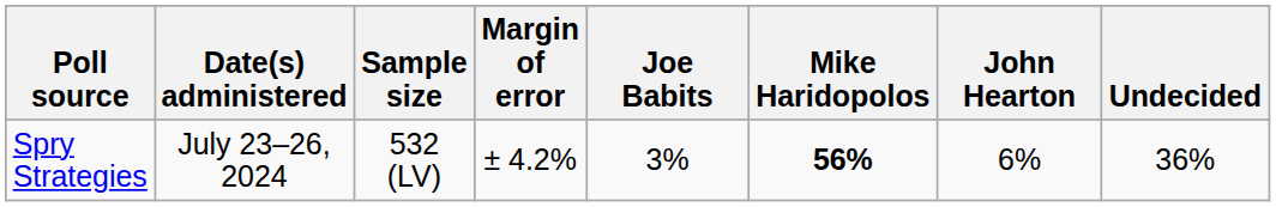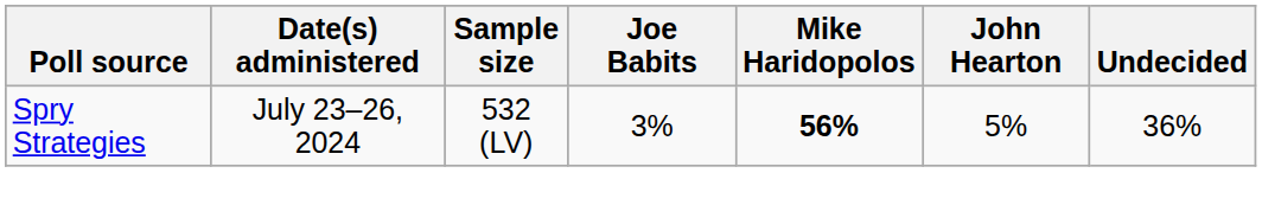 <table class="wikitable" style="font-size:90%;text-align:center;">
 <tr style="vertical-align:bottom">
 <th>Poll source</th>
 <th>Date(s)<br>administered</th>
 <th>Sample<br>size</th>
-<th>Margin<br>of error</th>
 <th style="width:75px;">Joe<br>Babits</th>
 <th style="width:75px;">Mike<br>Haridopolos</th>
 <th style="width:75px;">John<br>Hearton</th>
 <th>Undecided</th>
 </tr>
 <tr>
 <td style="text-align:left;"><a href='#'>Spry Strategies</a></td>
 <td>July 23–26, 2024</td>
 <td>532 (LV)</td>
-<td>± 4.2%</td>
 <td>3%</td>
 <td><strong>56%</strong></td>
-<td>6%</td>
+<td>5%</td>
 <td>36%</td>
 </tr>
 </table>
